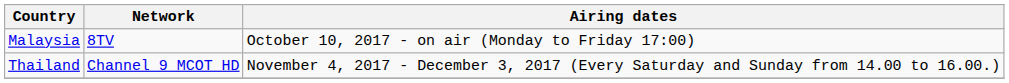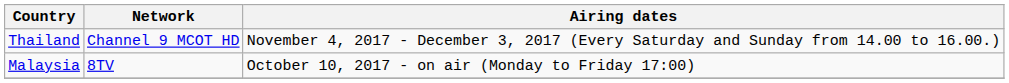 <table class="wikitable">
 <tr>
 <th>Country</th>
 <th>Network</th>
 <th>Airing dates</th>
 </tr>
 <tr>
+<td> <a href='#'>Thailand</a></td>
+<td><a href='#'>Channel 9 MCOT HD</a></td>
+<td>November 4, 2017 - December 3, 2017 (Every Saturday and Sunday from 14.00 to 16.00.)</td>
+</tr>
+<tr>
 <td> <a href='#'>Malaysia</a></td>
 <td><a href='#'>8TV</a></td>
 <td>October 10, 2017 - on air (Monday to Friday 17:00)</td>
 </tr>
 <tr>
-<td> <a href='#'>Thailand</a></td>
-<td><a href='#'>Channel 9 MCOT HD</a></td>
-<td>November 4, 2017 - December 3, 2017 (Every Saturday and Sunday from 14.00 to 16.00.)</td>
-</tr>
-<tr>
 </tr>
 </table>
